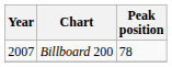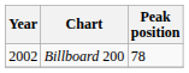 <table class="wikitable">
 <tr>
 <th align="left">Year</th>
 <th align="left">Chart</th>
 <th align="left">Peak<br>position</th>
 </tr>
 <tr>
-<td align="left">2007</td>
+<td align="left">2002</td>
 <td align="left"><em>Billboard</em> 200</td>
 <td align="left">78</td>
 </tr>
 <tr>
 </tr>
 </table>
